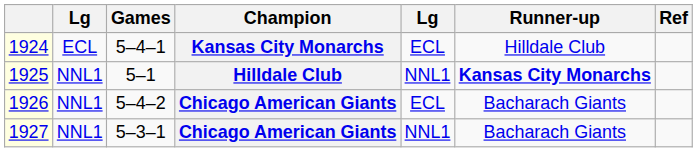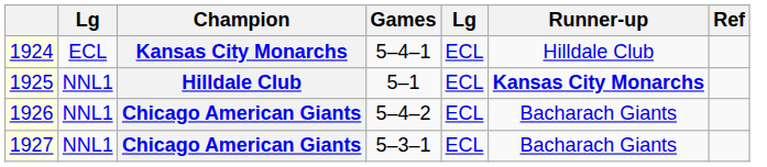 <table class="wikitable" style="text-align:center;">
 <tr>
 <th></th>
 <th>Lg</th>
+<th>Champion</th>
 <th>Games</th>
-<th>Champion</th>
 <th>Lg</th>
 <th>Runner-up</th>
 <th>Ref</th>
 </tr>
 <tr>
 <td bgcolor="#ffffe0"><a href='#'>1924</a></td>
 <td><a href='#'>ECL</a></td>
+<td bgcolor=#f2f2f2><strong><a href='#'>Kansas City Monarchs</a></strong></td>
 <td>5–4–1</td>
-<td bgcolor=#f2f2f2><strong><a href='#'>Kansas City Monarchs</a></strong></td>
 <td><a href='#'>ECL</a></td>
 <td><a href='#'>Hilldale Club</a></td>
 <td></td>
 </tr>
 <tr>
 <td bgcolor="#ffffe0"><a href='#'>1925</a></td>
 <td><a href='#'>NNL1</a></td>
+<td bgcolor=#f2f2f2><strong><a href='#'>Hilldale Club</a></strong></td>
 <td>5–1</td>
-<td bgcolor=#f2f2f2><strong><a href='#'>Hilldale Club</a></strong></td>
-<td><a href='#'>NNL1</a></td>
+<td><a href='#'>ECL</a></td>
 <td><strong><a href='#'>Kansas City Monarchs</a></strong></td>
 <td></td>
 </tr>
 <tr>
 <td bgcolor="#ffffe0"><a href='#'>1926</a></td>
 <td><a href='#'>NNL1</a></td>
+<td bgcolor=#f2f2f2><strong><a href='#'>Chicago American Giants</a></strong></td>
 <td>5–4–2</td>
-<td bgcolor=#f2f2f2><strong><a href='#'>Chicago American Giants</a></strong></td>
 <td><a href='#'>ECL</a></td>
 <td><a href='#'>Bacharach Giants</a></td>
 <td></td>
 </tr>
 <tr>
 <td bgcolor="#ffffe0"><a href='#'>1927</a></td>
 <td><a href='#'>NNL1</a></td>
+<td bgcolor=#f2f2f2><strong><a href='#'>Chicago American Giants</a></strong></td>
 <td>5–3–1</td>
-<td bgcolor=#f2f2f2><strong><a href='#'>Chicago American Giants</a></strong></td>
-<td><a href='#'>NNL1</a></td>
+<td><a href='#'>ECL</a></td>
 <td><a href='#'>Bacharach Giants</a></td>
 <td></td>
 </tr>
 </table>
